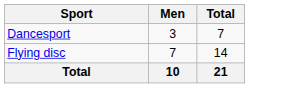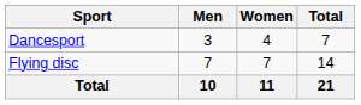 <table class="wikitable sortable" style="text-align:center;">
 <tr>
 <th width=180>Sport</th>
 <th width=55>Men</th>
+<th width=55>Women</th>
 <th width=55>Total</th>
 </tr>
 <tr>
 <td align=left><a href='#'>Dancesport</a></td>
 <td>3</td>
+<td>4</td>
 <td>7</td>
 </tr>
 <tr>
 <td align=left><a href='#'>Flying disc</a></td>
+<td>7</td>
 <td>7</td>
 <td>14</td>
 </tr>
 <tr>
 <th>Total</th>
 <th>10</th>
+<th>11</th>
 <th>21</th>
 </tr>
 </table>
